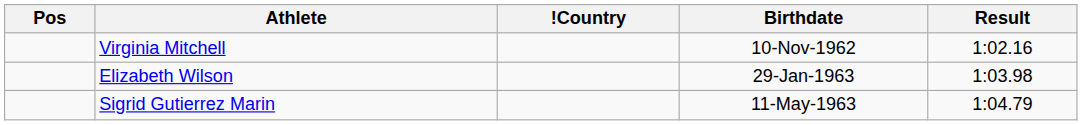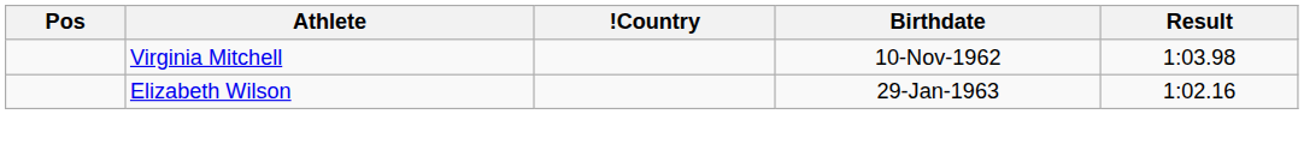 <table class="wikitable"  style="text-align:center; width:60%;">
 <tr>
 <th>Pos</th>
 <th>Athlete</th>
 <th>!Country</th>
 <th>Birthdate</th>
 <th>Result</th>
 </tr>
 <tr>
 <td align=center></td>
 <td align=left><a href='#'>Virginia Mitchell</a></td>
 <td align=left></td>
 <td>10-Nov-1962</td>
-<td>1:02.16</td>
+<td>1:03.98</td>
 </tr>
 <tr>
 <td align=center></td>
 <td align=left><a href='#'>Elizabeth Wilson</a></td>
 <td align=left></td>
 <td>29-Jan-1963</td>
-<td>1:03.98</td>
-</tr>
-<tr>
-<td align=center></td>
-<td align=left><a href='#'>Sigrid Gutierrez Marin</a></td>
-<td align=left></td>
-<td>11-May-1963</td>
-<td>1:04.79</td>
+<td>1:02.16</td>
 </tr>
 </table>
